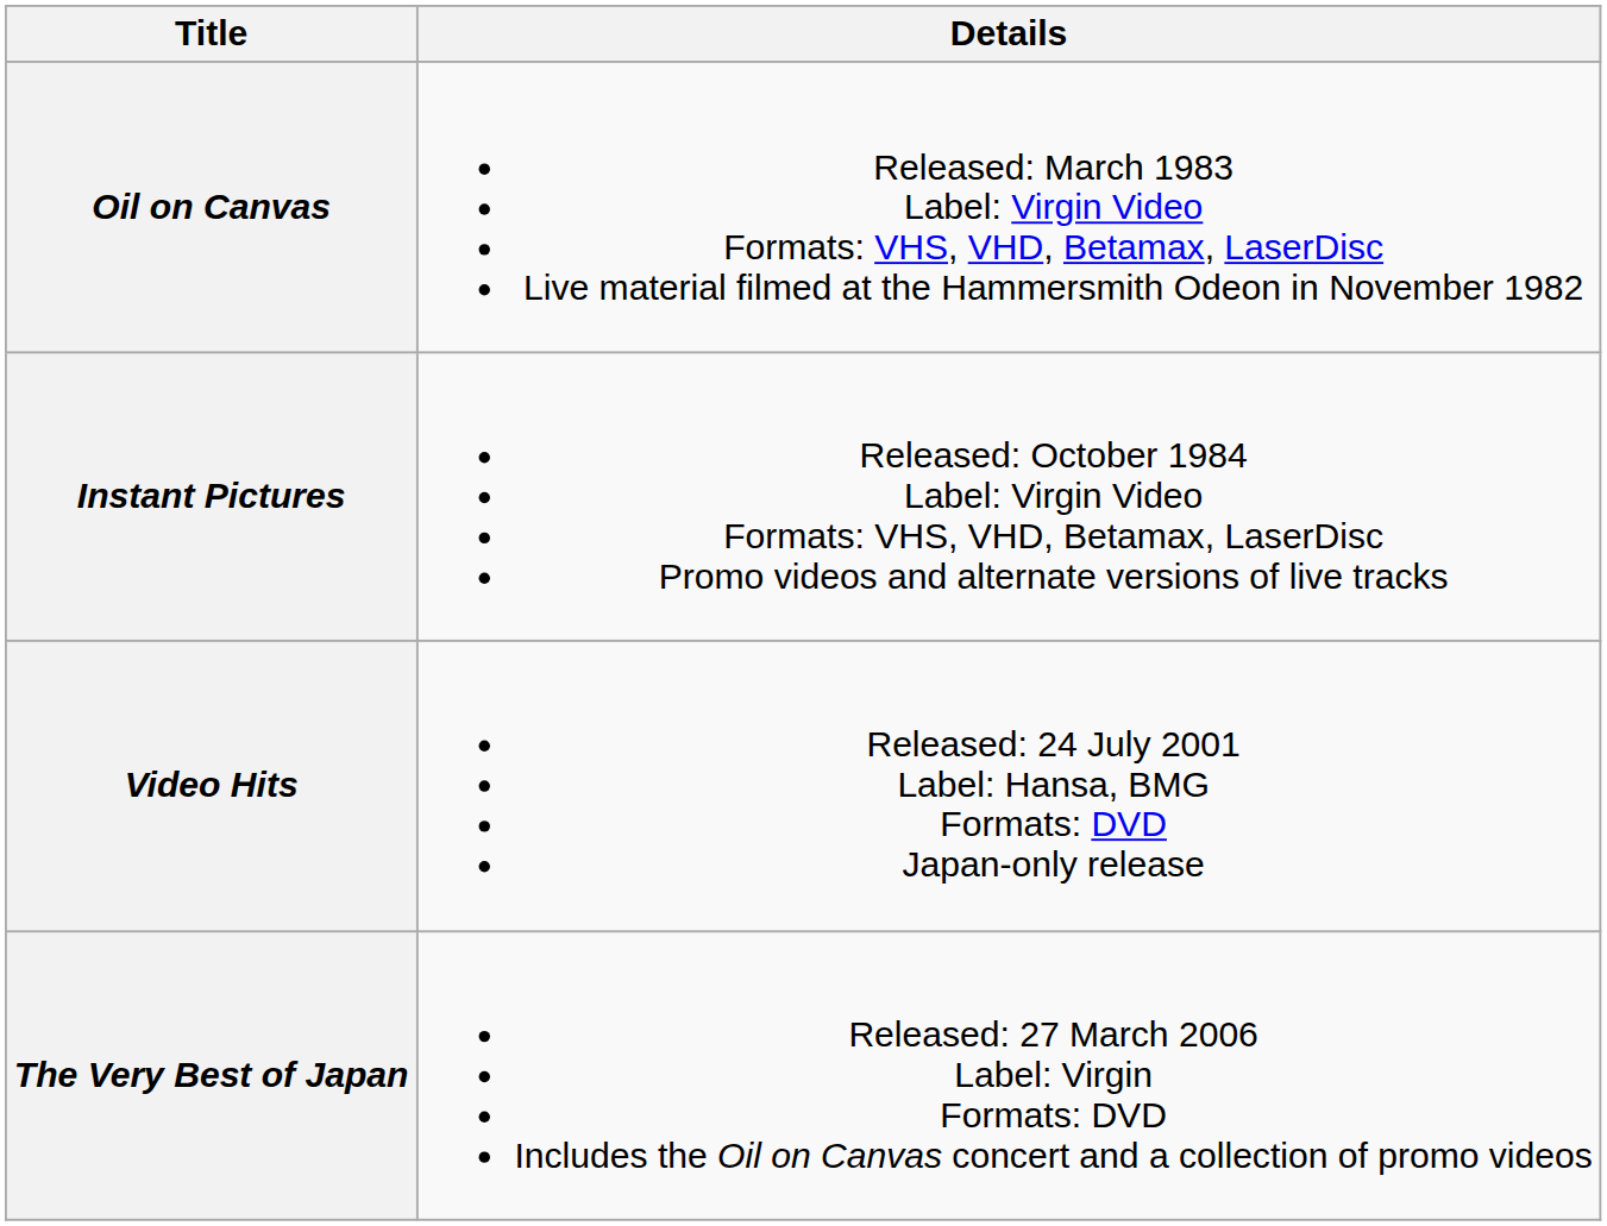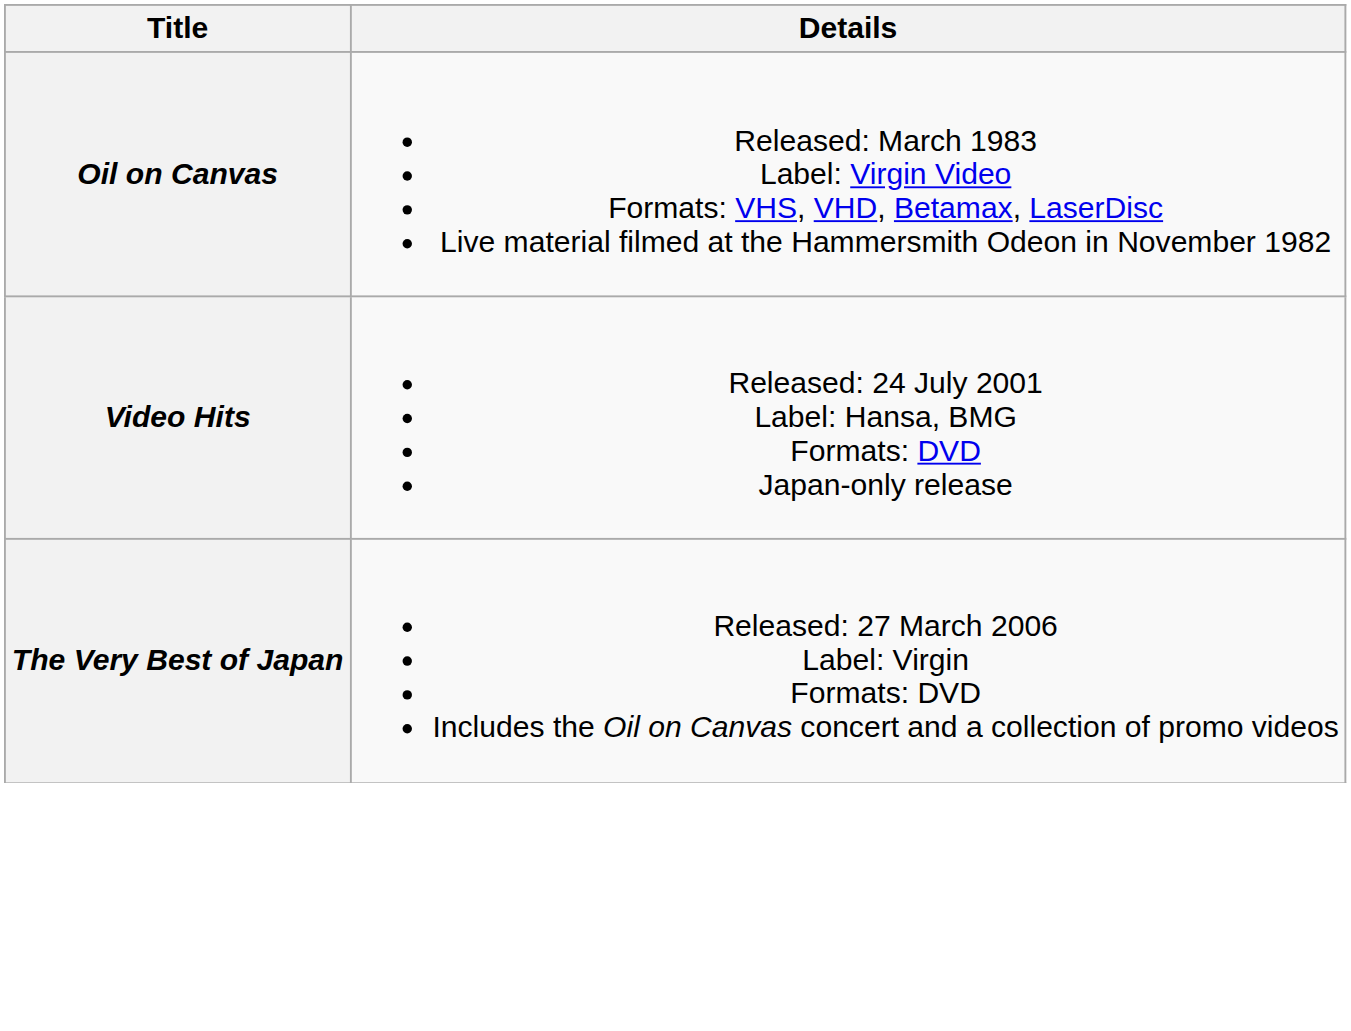 <table class="wikitable plainrowheaders" style="text-align:center;">
 <tr>
 <th scope="col">Title</th>
 <th scope="col">Details</th>
 </tr>
 <tr>
 <th scope="row"><em>Oil on Canvas</em></th>
 <td><br><ul><li>Released: March 1983</li><li>Label: <a href='#'>Virgin Video</a></li><li>Formats: <a href='#'>VHS</a>, <a href='#'>VHD</a>, <a href='#'>Betamax</a>, <a href='#'>LaserDisc</a></li><li>Live material filmed at the Hammersmith Odeon in November 1982</li></ul></td>
 </tr>
 <tr>
-<th scope="row"><em>Instant Pictures</em></th>
-<td><br><ul><li>Released: October 1984</li><li>Label: Virgin Video</li><li>Formats: VHS, VHD, Betamax, LaserDisc</li><li>Promo videos and alternate versions of live tracks</li></ul></td>
-</tr>
-<tr>
 <th scope="row"><em>Video Hits</em></th>
 <td><br><ul><li>Released: 24 July 2001</li><li>Label: Hansa, BMG</li><li>Formats: <a href='#'>DVD</a></li><li>Japan-only release</li></ul></td>
 </tr>
 <tr>
 <th scope="row"><em>The Very Best of Japan</em></th>
 <td><br><ul><li>Released: 27 March 2006</li><li>Label: Virgin</li><li>Formats: DVD</li><li>Includes the <em>Oil on Canvas</em> concert and a collection of promo videos</li></ul></td>
 </tr>
 </table>
